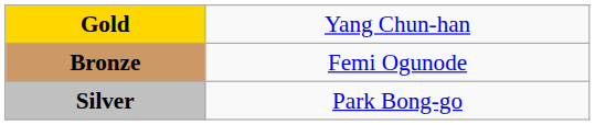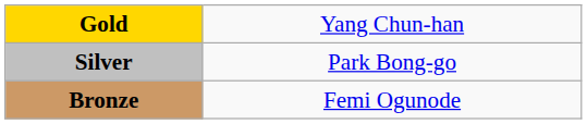 <table class="wikitable" style=" text-align:center; font-size:110%;" width="35%">
 <tr>
 <td bgcolor="gold"><strong>Gold</strong></td>
 <td><a href='#'>Yang Chun-han</a><br></td>
 </tr>
 <tr>
+<td bgcolor="silver"><strong>Silver</strong></td>
+<td><a href='#'>Park Bong-go</a><br></td>
+</tr>
+<tr>
 <td bgcolor="CC9966"><strong>Bronze</strong></td>
 <td><a href='#'>Femi Ogunode</a><br></td>
 </tr>
-<tr>
-<td bgcolor="silver"><strong>Silver</strong></td>
-<td><a href='#'>Park Bong-go</a><br></td>
-</tr>
 </table>
